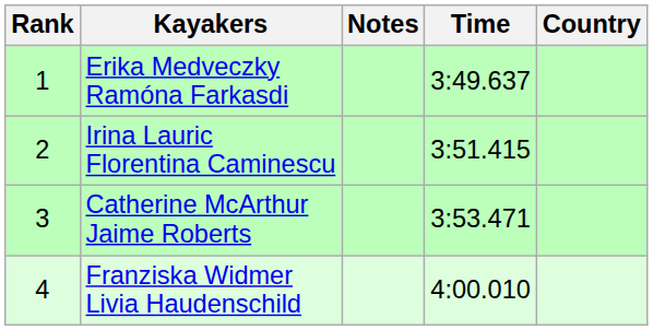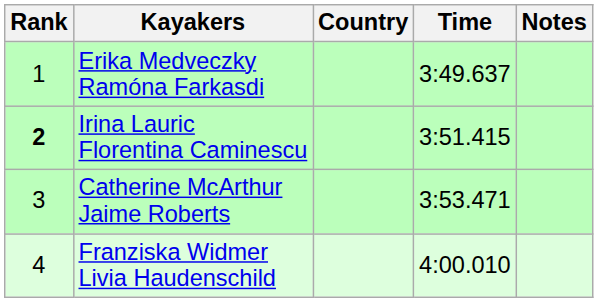 <table class="wikitable" style="text-align:center">
 <tr>
 <th>Rank</th>
 <th>Kayakers</th>
+<th>Country</th>
+<th>Time</th>
 <th>Notes</th>
-<th>Time</th>
-<th>Country</th>
 </tr>
 <tr bgcolor=bbffbb>
 <td>1</td>
 <td align="left"><a href='#'>Erika Medveczky</a><br><a href='#'>Ramóna Farkasdi</a></td>
+<td align="left"></td>
+<td>3:49.637</td>
 <td></td>
-<td>3:49.637</td>
-<td align="left"></td>
 </tr>
 <tr bgcolor=bbffbb>
-<td>2</td>
+<td><strong>2</strong></td>
 <td align="left"><a href='#'>Irina Lauric</a><br><a href='#'>Florentina Caminescu</a></td>
+<td align="left"></td>
+<td>3:51.415</td>
 <td></td>
-<td>3:51.415</td>
-<td align="left"></td>
 </tr>
 <tr bgcolor=bbffbb>
 <td>3</td>
 <td align="left"><a href='#'>Catherine McArthur</a><br><a href='#'>Jaime Roberts</a></td>
+<td align="left"></td>
+<td>3:53.471</td>
 <td></td>
-<td>3:53.471</td>
-<td align="left"></td>
 </tr>
 <tr bgcolor=ddffdd>
 <td>4</td>
 <td align="left"><a href='#'>Franziska Widmer</a><br><a href='#'>Livia Haudenschild</a></td>
+<td align="left"></td>
+<td>4:00.010</td>
 <td></td>
-<td>4:00.010</td>
-<td align="left"></td>
 </tr>
 </table>
